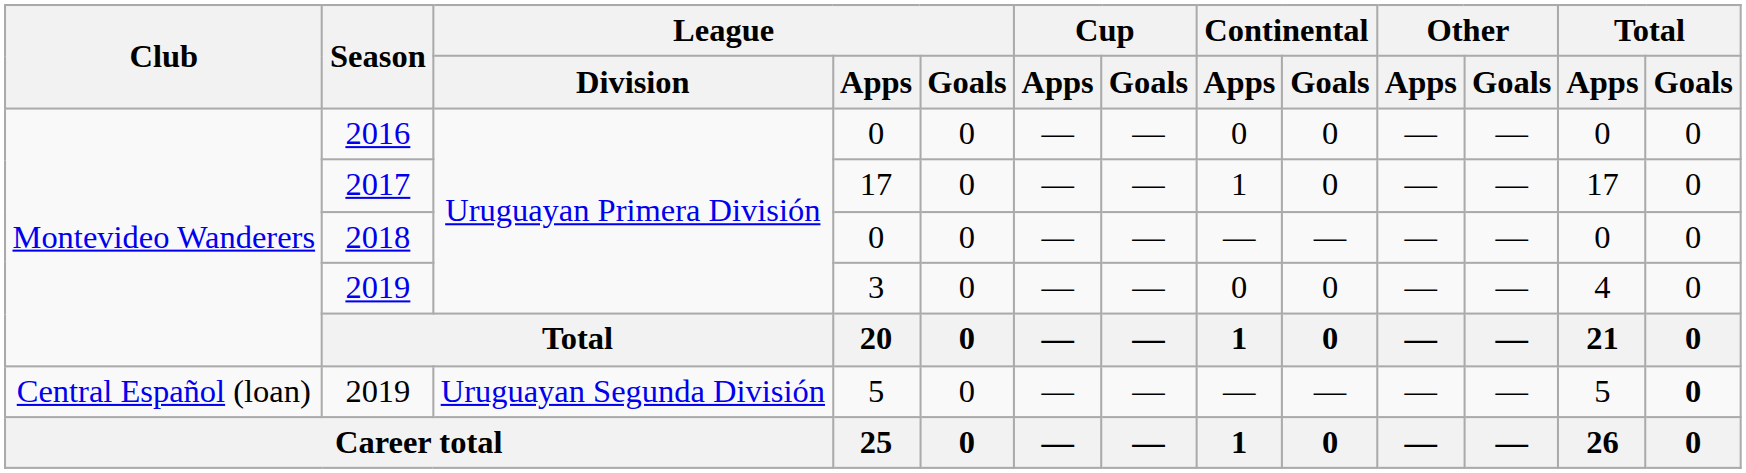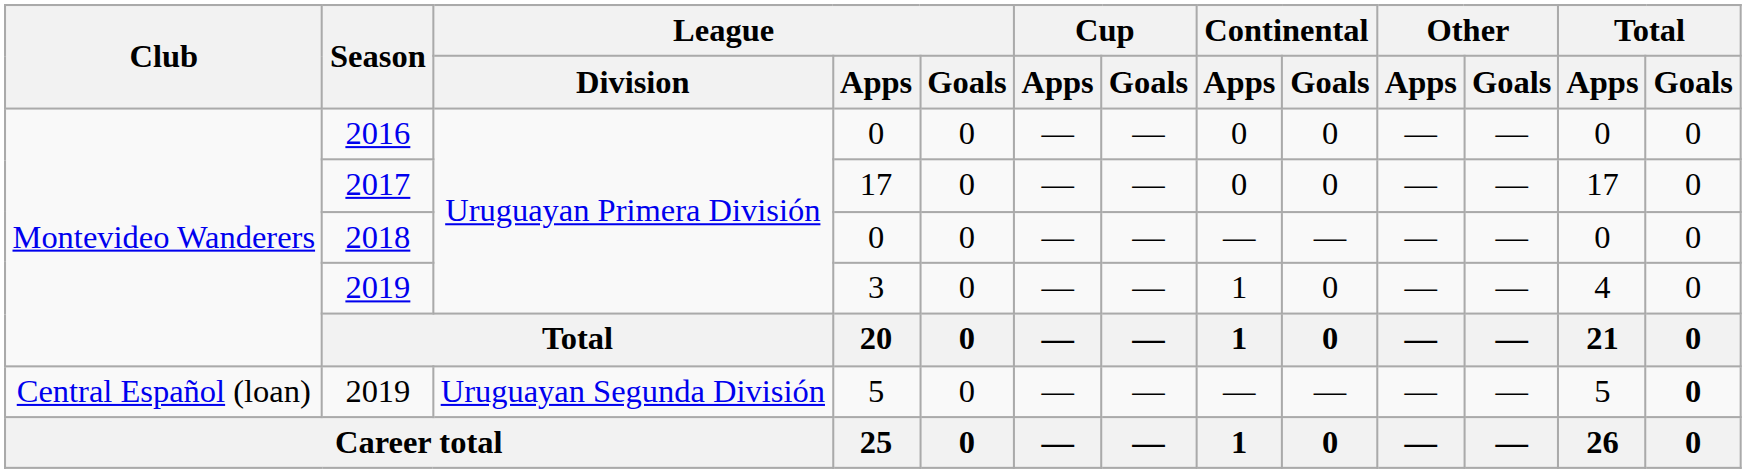 <table class=wikitable style=text-align:center>
 <tr>
 <th rowspan=2>Club</th>
 <th rowspan=2>Season</th>
 <th colspan=3>League</th>
 <th colspan=2>Cup</th>
 <th colspan=2>Continental</th>
 <th colspan=2>Other</th>
 <th colspan=2>Total</th>
 </tr>
 <tr>
 <th>Division</th>
 <th>Apps</th>
 <th>Goals</th>
 <th>Apps</th>
 <th>Goals</th>
 <th>Apps</th>
 <th>Goals</th>
 <th>Apps</th>
 <th>Goals</th>
 <th>Apps</th>
 <th>Goals</th>
 </tr>
 <tr>
 <td rowspan=5><a href='#'>Montevideo Wanderers</a></td>
 <td><a href='#'>2016</a></td>
 <td rowspan=4><a href='#'>Uruguayan Primera División</a></td>
 <td>0</td>
 <td>0</td>
 <td>—</td>
 <td>—</td>
 <td>0</td>
 <td>0</td>
 <td>—</td>
 <td>—</td>
 <td>0</td>
 <td>0</td>
 </tr>
 <tr>
 <td><a href='#'>2017</a></td>
 <td>17</td>
 <td>0</td>
 <td>—</td>
 <td>—</td>
-<td>1</td>
+<td>0</td>
 <td>0</td>
 <td>—</td>
 <td>—</td>
 <td>17</td>
 <td>0</td>
 </tr>
 <tr>
 <td><a href='#'>2018</a></td>
 <td>0</td>
 <td>0</td>
 <td>—</td>
 <td>—</td>
 <td>—</td>
 <td>—</td>
 <td>—</td>
 <td>—</td>
 <td>0</td>
 <td>0</td>
 </tr>
 <tr>
 <td><a href='#'>2019</a></td>
 <td>3</td>
 <td>0</td>
 <td>—</td>
 <td>—</td>
-<td>0</td>
+<td>1</td>
 <td>0</td>
 <td>—</td>
 <td>—</td>
 <td>4</td>
 <td>0</td>
 </tr>
 <tr>
 <th colspan="2">Total</th>
 <th>20</th>
 <th>0</th>
 <th>—</th>
 <th>—</th>
 <th>1</th>
 <th>0</th>
 <th>—</th>
 <th>—</th>
 <th>21</th>
 <th>0</th>
 </tr>
 <tr>
 <td><a href='#'>Central Español</a> (loan)</td>
 <td>2019</td>
 <td><a href='#'>Uruguayan Segunda División</a></td>
 <td>5</td>
 <td>0</td>
 <td>—</td>
 <td>—</td>
 <td>—</td>
 <td>—</td>
 <td>—</td>
 <td>—</td>
 <td>5</td>
 <td><strong>0</strong></td>
 </tr>
 <tr>
 <th colspan=3>Career total</th>
 <th>25</th>
 <th>0</th>
 <th>—</th>
 <th>—</th>
 <th>1</th>
 <th>0</th>
 <th>—</th>
 <th>—</th>
 <th>26</th>
 <th>0</th>
 </tr>
 </table>
